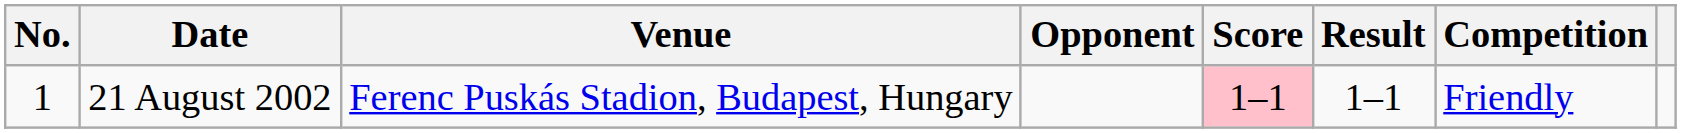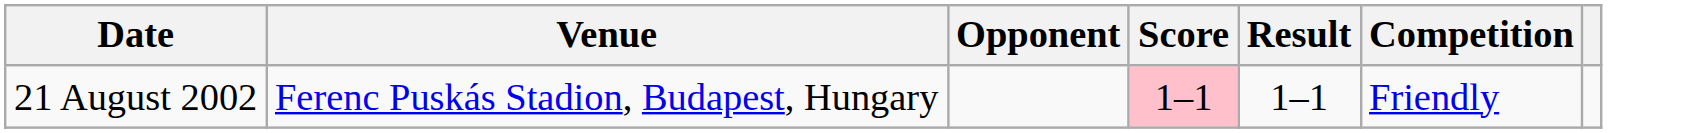 <table class="wikitable sortable">
 <tr>
-<th scope="col">No.</th>
 <th scope="col">Date</th>
 <th scope="col">Venue</th>
 <th scope="col">Opponent</th>
 <th scope="col">Score</th>
 <th scope="col">Result</th>
 <th scope="col">Competition</th>
 <th scope="col" class="unsortable"></th>
 </tr>
 <tr>
-<td align="center">1</td>
 <td>21 August 2002</td>
 <td><a href='#'>Ferenc Puskás Stadion</a>, <a href='#'>Budapest</a>, Hungary</td>
 <td></td>
 <td align="center" style="background: pink;">1–1</td>
 <td align="center">1–1</td>
 <td><a href='#'>Friendly</a></td>
 <td></td>
 </tr>
 </table>
